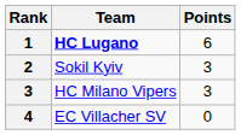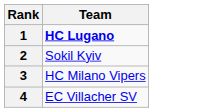 <table class="wikitable" style="text-align: center;">
 <tr>
 <th>Rank</th>
 <th>Team</th>
-<th>Points</th>
 </tr>
 <tr>
 <th>1</th>
 <td style="text-align: left;"> <strong><a href='#'>HC Lugano</a></strong></td>
-<td>6</td>
 </tr>
 <tr>
 <th>2</th>
 <td style="text-align: left;"> <a href='#'>Sokil Kyiv</a></td>
-<td>3</td>
 </tr>
 <tr>
 <th>3</th>
 <td style="text-align: left;"> <a href='#'>HC Milano Vipers</a></td>
-<td>3</td>
 </tr>
 <tr>
 <th>4</th>
 <td style="text-align: left;"> <a href='#'>EC Villacher SV</a></td>
-<td>0</td>
 </tr>
 </table>
